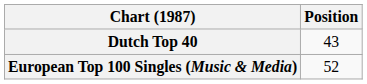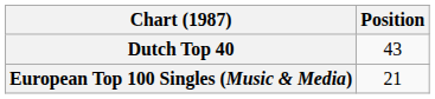 <table class="wikitable plainrowheaders">
 <tr>
 <th>Chart (1987)</th>
 <th>Position</th>
 </tr>
 <tr>
 <th scope="row">Dutch Top 40</th>
 <td style="text-align:center;">43</td>
 </tr>
 <tr>
 <th scope="row">European Top 100 Singles (<em>Music & Media</em>)</th>
-<td align="center">52</td>
+<td align="center">21</td>
 </tr>
 </table>
